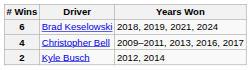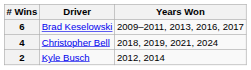 <table class="wikitable" style="font-size: 95%;">
 <tr>
 <th># Wins</th>
 <th>Driver</th>
 <th>Years Won</th>
 </tr>
 <tr>
 <th>6</th>
 <td><a href='#'>Brad Keselowski</a></td>
-<td>2018, 2019, 2021, 2024</td>
+<td>2009–2011, 2013, 2016, 2017</td>
 </tr>
 <tr>
 <th>4</th>
 <td><a href='#'>Christopher Bell</a></td>
-<td>2009–2011, 2013, 2016, 2017</td>
+<td>2018, 2019, 2021, 2024</td>
 </tr>
 <tr>
 <th>2</th>
 <td><a href='#'>Kyle Busch</a></td>
 <td>2012, 2014</td>
 </tr>
 </table>
